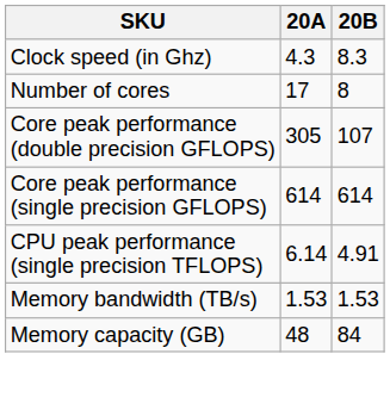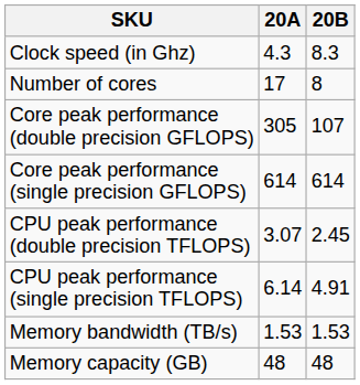 <table class="wikitable">
 <tr>
 <th>SKU</th>
 <th>20A</th>
 <th>20B</th>
 </tr>
 <tr>
 <td>Clock speed (in Ghz)</td>
 <td>4.3</td>
 <td>8.3</td>
 </tr>
 <tr>
 <td>Number of cores</td>
 <td>17</td>
 <td>8</td>
 </tr>
 <tr>
 <td>Core peak performance<br>(double precision GFLOPS)</td>
 <td>305</td>
 <td>107</td>
 </tr>
 <tr>
 <td>Core peak performance<br>(single precision GFLOPS)</td>
 <td>614</td>
 <td>614</td>
 </tr>
 <tr>
+<td>CPU peak performance<br>(double precision TFLOPS)</td>
+<td>3.07</td>
+<td>2.45</td>
+</tr>
+<tr>
 <td>CPU peak performance<br>(single precision TFLOPS)</td>
 <td>6.14</td>
 <td>4.91</td>
 </tr>
 <tr>
 <td>Memory bandwidth (TB/s)</td>
 <td>1.53</td>
 <td>1.53</td>
 </tr>
 <tr>
 <td>Memory capacity (GB)</td>
 <td>48</td>
-<td>84</td>
+<td>48</td>
 </tr>
 </table>
